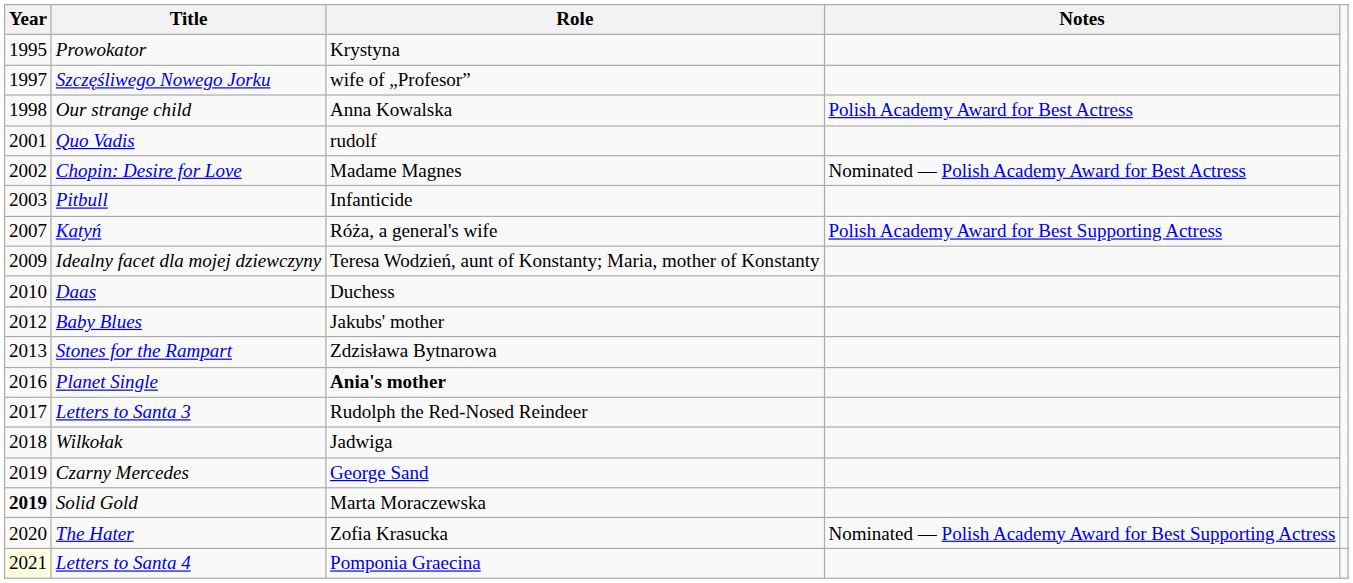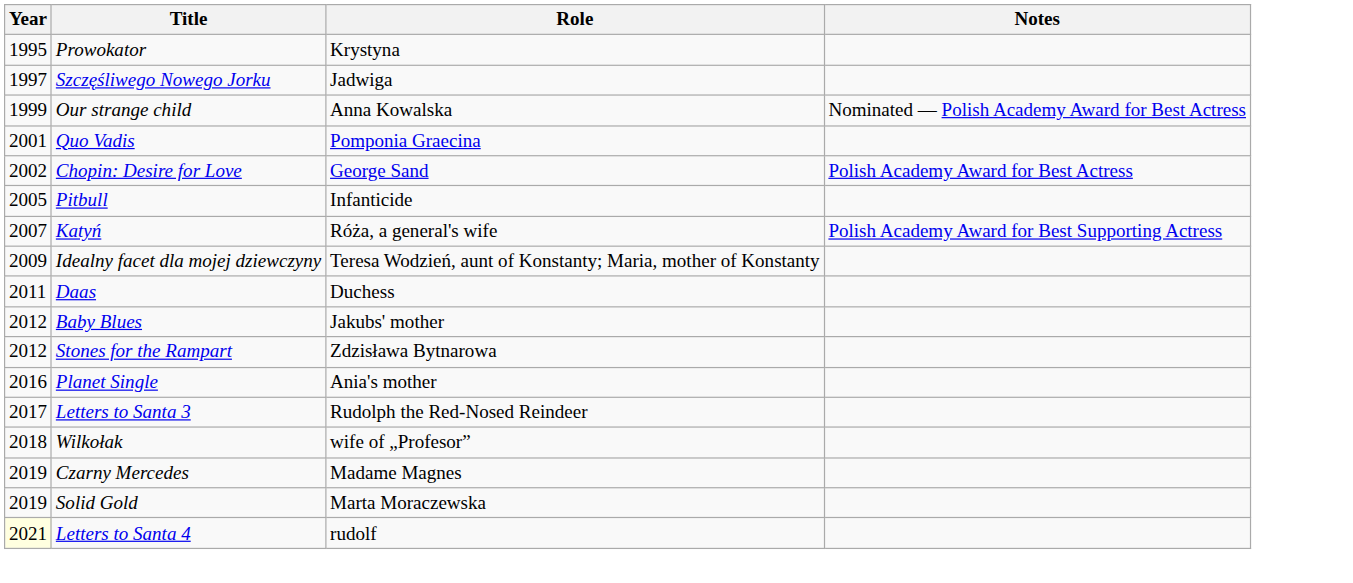 <table class="wikitable sortable">
 <tr>
 <th>Year</th>
 <th>Title</th>
 <th>Role</th>
 <th class="unsortable">Notes</th>
 </tr>
 <tr>
 <td>1995</td>
 <td><em>Prowokator</em></td>
 <td>Krystyna</td>
 <td></td>
 </tr>
 <tr>
 <td>1997</td>
 <td><em><a href='#'>Szczęśliwego Nowego Jorku</a></em></td>
-<td>wife of „Profesor”</td>
+<td>Jadwiga</td>
 <td></td>
 </tr>
 <tr>
-<td>1998</td>
+<td>1999</td>
 <td><em>Our strange child</em></td>
 <td>Anna Kowalska</td>
-<td><a href='#'>Polish Academy Award for Best Actress</a></td>
+<td>Nominated — <a href='#'>Polish Academy Award for Best Actress</a></td>
 </tr>
 <tr>
 <td>2001</td>
 <td><em><a href='#'>Quo Vadis</a></em></td>
-<td>rudolf</td>
+<td><a href='#'>Pomponia Graecina</a></td>
 <td></td>
 </tr>
 <tr>
 <td>2002</td>
 <td><em><a href='#'>Chopin: Desire for Love</a></em></td>
-<td>Madame Magnes</td>
-<td>Nominated — <a href='#'>Polish Academy Award for Best Actress</a></td>
+<td><a href='#'>George Sand</a></td>
+<td><a href='#'>Polish Academy Award for Best Actress</a></td>
 </tr>
 <tr>
-<td>2003</td>
+<td>2005</td>
 <td><em><a href='#'>Pitbull</a></em></td>
 <td>Infanticide</td>
 <td></td>
 </tr>
 <tr>
 <td>2007</td>
 <td><em><a href='#'>Katyń</a></em></td>
 <td>Róża, a general's wife</td>
 <td><a href='#'>Polish Academy Award for Best Supporting Actress</a></td>
 </tr>
 <tr>
 <td>2009</td>
 <td><em>Idealny facet dla mojej dziewczyny</em></td>
 <td>Teresa Wodzień, aunt of Konstanty; Maria, mother of Konstanty</td>
 <td></td>
 </tr>
 <tr>
-<td>2010</td>
+<td>2011</td>
 <td><em><a href='#'>Daas</a></em></td>
 <td>Duchess</td>
 <td></td>
 </tr>
 <tr>
 <td>2012</td>
 <td><em><a href='#'>Baby Blues</a></em></td>
 <td>Jakubs' mother</td>
 <td></td>
 </tr>
 <tr>
-<td>2013</td>
+<td>2012</td>
 <td><em><a href='#'>Stones for the Rampart</a></em></td>
 <td>Zdzisława Bytnarowa</td>
 <td></td>
 </tr>
 <tr>
 <td>2016</td>
 <td><em><a href='#'>Planet Single</a></em></td>
-<td><strong>Ania's mother</strong></td>
+<td>Ania's mother</td>
 <td></td>
 </tr>
 <tr>
 <td>2017</td>
 <td><em><a href='#'>Letters to Santa 3</a></em></td>
 <td>Rudolph the Red-Nosed Reindeer</td>
 <td></td>
 </tr>
 <tr>
 <td>2018</td>
 <td><em>Wilkołak</em></td>
-<td>Jadwiga</td>
+<td>wife of „Profesor”</td>
 <td></td>
 </tr>
 <tr>
 <td>2019</td>
 <td><em>Czarny Mercedes</em></td>
-<td><a href='#'>George Sand</a></td>
+<td>Madame Magnes</td>
 <td></td>
 </tr>
 <tr>
-<td><strong>2019</strong></td>
+<td>2019</td>
 <td><em>Solid Gold</em></td>
 <td>Marta Moraczewska</td>
 <td></td>
 </tr>
 <tr>
-<td>2020</td>
-<td><em><a href='#'>The Hater</a></em></td>
-<td>Zofia Krasucka</td>
-<td>Nominated — <a href='#'>Polish Academy Award for Best Supporting Actress</a></td>
-<td></td>
-</tr>
-<tr>
 <td style="background: lightyellow;">2021</td>
 <td><em><a href='#'>Letters to Santa 4</a></em></td>
-<td><a href='#'>Pomponia Graecina</a></td>
+<td>rudolf</td>
 <td></td>
 </tr>
 </table>
